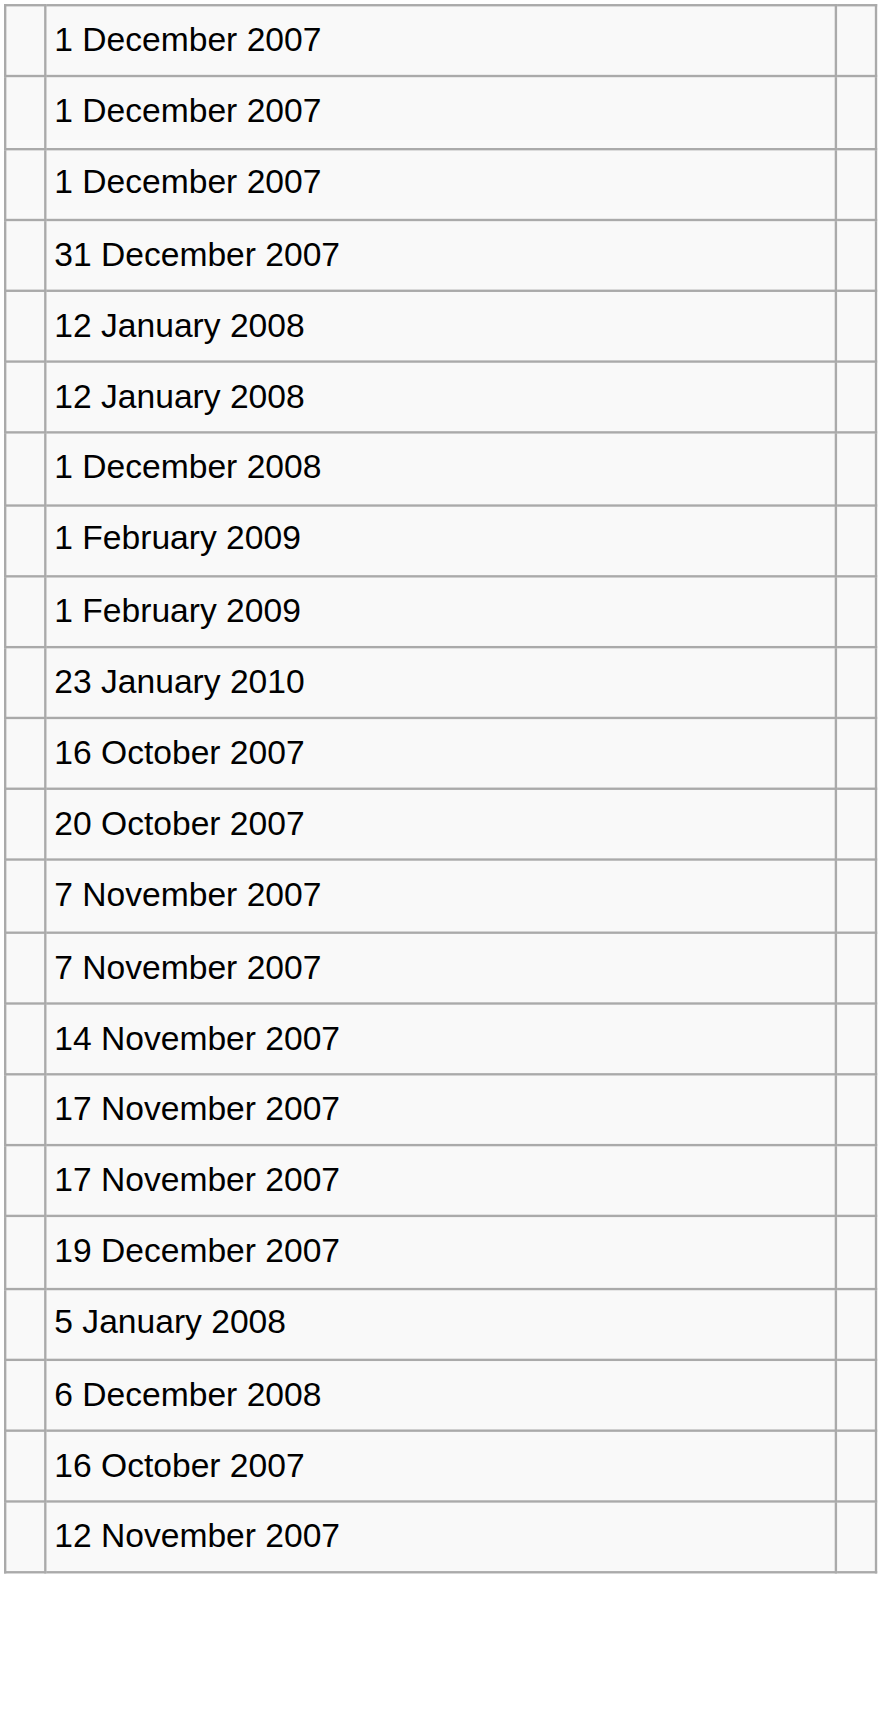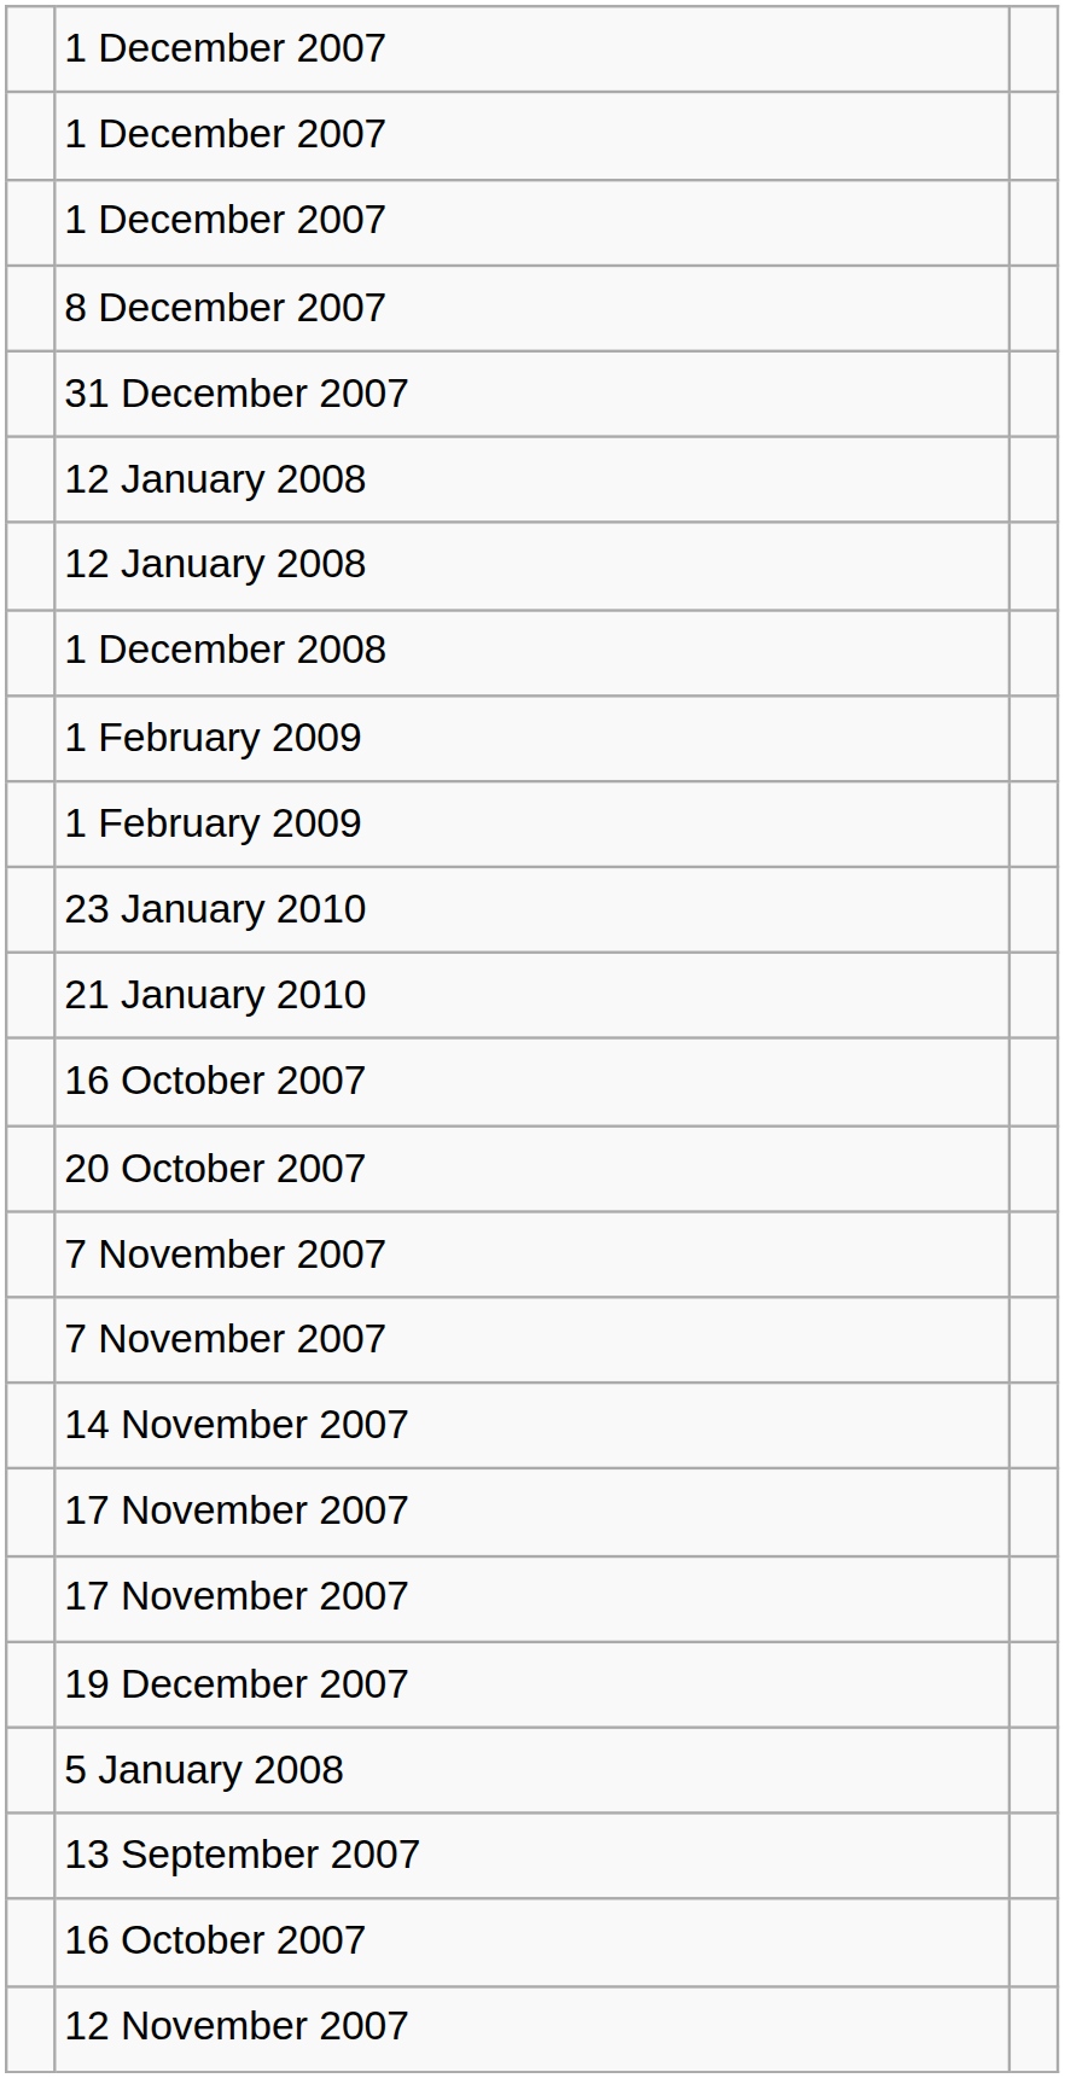 <table class="wikitable" style="font-size: 89%; float: left; width: 26em; margin-right: 1em; line-height: 1.65em"!important; height: 675px;>
 <tr>
 <td></td>
 <td>1 December 2007</td>
 <td></td>
 </tr>
 <tr>
 <td></td>
 <td>1 December 2007</td>
 <td></td>
 </tr>
 <tr>
 <td></td>
 <td>1 December 2007</td>
+<td></td>
+</tr>
+<tr>
+<td></td>
+<td>8 December 2007</td>
 <td></td>
 </tr>
 <tr>
 <td></td>
 <td>31 December 2007</td>
 <td></td>
 </tr>
 <tr>
 <td></td>
 <td>12 January 2008</td>
 <td></td>
 </tr>
 <tr>
 <td></td>
 <td>12 January 2008</td>
 <td></td>
 </tr>
 <tr>
 <td></td>
 <td>1 December 2008</td>
 <td></td>
 </tr>
 <tr>
 <td></td>
 <td>1 February 2009</td>
 <td></td>
 </tr>
 <tr>
 <td></td>
 <td>1 February 2009</td>
 <td></td>
 </tr>
 <tr>
 <td></td>
 <td>23 January 2010</td>
+<td></td>
+</tr>
+<tr>
+<td></td>
+<td>21 January 2010</td>
 <td></td>
 </tr>
 <tr>
 <td></td>
 <td>16 October 2007</td>
 <td></td>
 </tr>
 <tr>
 <td></td>
 <td>20 October 2007</td>
 <td></td>
 </tr>
 <tr>
 <td></td>
 <td>7 November 2007</td>
 <td></td>
 </tr>
 <tr>
 <td></td>
 <td>7 November 2007</td>
 <td></td>
 </tr>
 <tr>
 <td></td>
 <td>14 November 2007</td>
 <td></td>
 </tr>
 <tr>
 <td></td>
 <td>17 November 2007</td>
 <td></td>
 </tr>
 <tr>
 <td></td>
 <td>17 November 2007</td>
 <td></td>
 </tr>
 <tr>
 <td></td>
 <td>19 December 2007</td>
 <td></td>
 </tr>
 <tr>
 <td></td>
 <td>5 January 2008</td>
 <td></td>
 </tr>
 <tr>
 <td></td>
-<td>6 December 2008</td>
+<td>13 September 2007</td>
 <td></td>
 </tr>
 <tr>
 <td></td>
 <td>16 October 2007</td>
 <td></td>
 </tr>
 <tr>
 <td></td>
 <td>12 November 2007</td>
 <td></td>
 </tr>
 </table>
